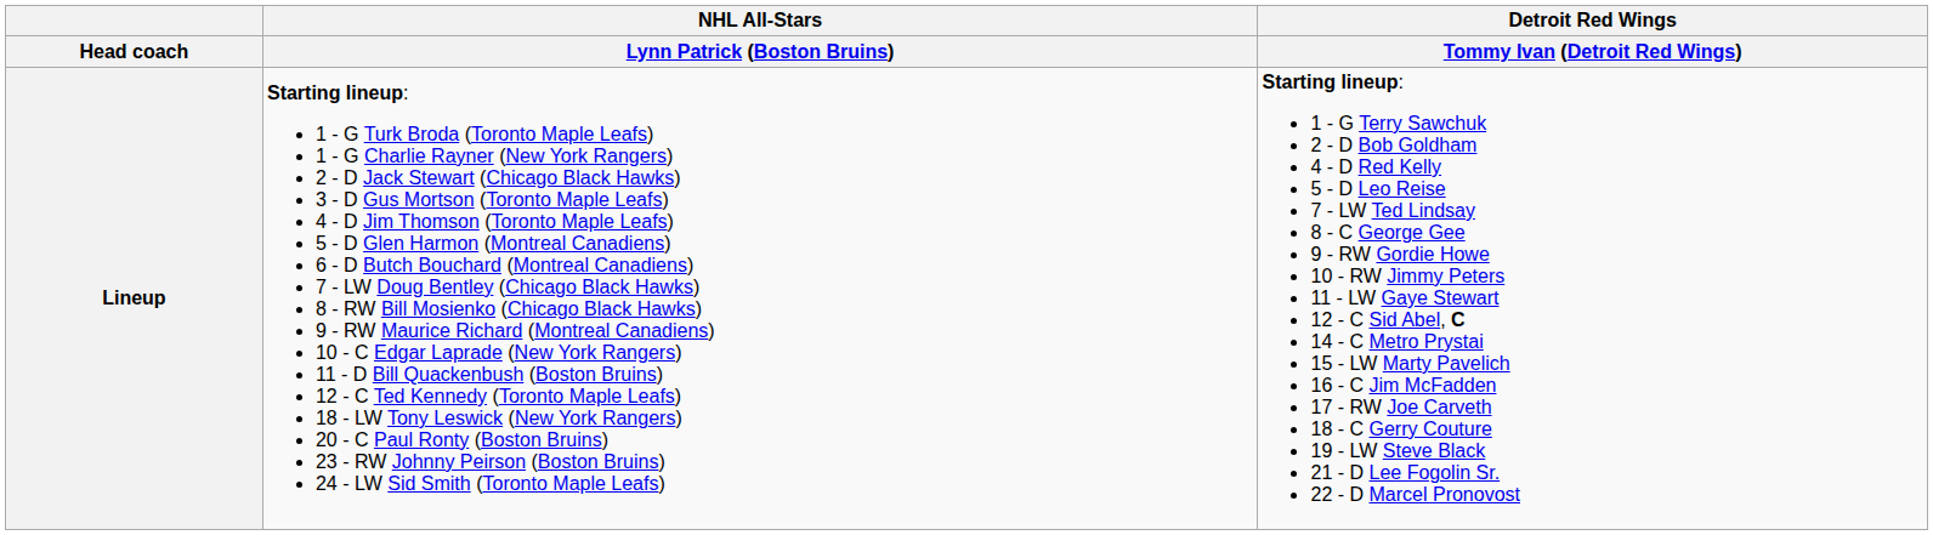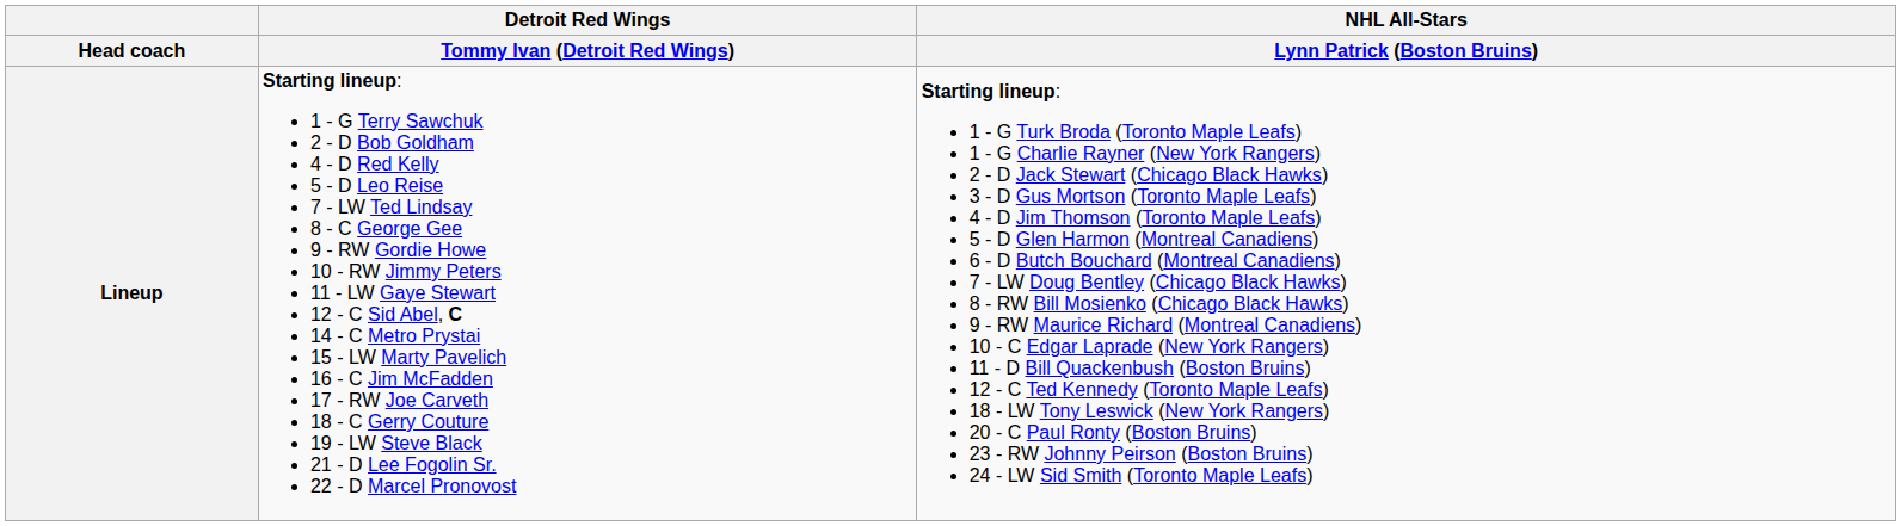 <table class="wikitable" style="width:100%">
 <tr>
 <th></th>
+<th>Detroit Red Wings</th>
 <th>NHL All-Stars</th>
-<th>Detroit Red Wings</th>
 </tr>
 <tr>
 <th>Head coach</th>
+<th><a href='#'>Tommy Ivan</a> (<a href='#'>Detroit Red Wings</a>)</th>
 <th><a href='#'>Lynn Patrick</a> (<a href='#'>Boston Bruins</a>)</th>
-<th><a href='#'>Tommy Ivan</a> (<a href='#'>Detroit Red Wings</a>)</th>
 </tr>
 <tr>
 <th>Lineup</th>
+<td><strong>Starting lineup</strong>:<br><ul><li>1 - G <a href='#'>Terry Sawchuk</a></li><li>2 - D <a href='#'>Bob Goldham</a></li><li>4 - D <a href='#'>Red Kelly</a></li><li>5 - D <a href='#'>Leo Reise</a></li><li>7 - LW <a href='#'>Ted Lindsay</a></li><li>8 - C <a href='#'>George Gee</a></li><li>9 - RW <a href='#'>Gordie Howe</a></li><li>10 - RW <a href='#'>Jimmy Peters</a></li><li>11 - LW <a href='#'>Gaye Stewart</a></li><li>12 - C <a href='#'>Sid Abel</a>, <strong>C</strong></li><li>14 - C <a href='#'>Metro Prystai</a></li><li>15 - LW <a href='#'>Marty Pavelich</a></li><li>16 - C <a href='#'>Jim McFadden</a></li><li>17 - RW <a href='#'>Joe Carveth</a></li><li>18 - C <a href='#'>Gerry Couture</a></li><li>19 - LW <a href='#'>Steve Black</a></li><li>21 - D <a href='#'>Lee Fogolin Sr.</a></li><li>22 - D <a href='#'>Marcel Pronovost</a></li></ul></td>
 <td><strong>Starting lineup</strong>:<br><ul><li>1 - G <a href='#'>Turk Broda</a> (<a href='#'>Toronto Maple Leafs</a>)</li><li>1 - G <a href='#'>Charlie Rayner</a> (<a href='#'>New York Rangers</a>)</li><li>2 - D <a href='#'>Jack Stewart</a> (<a href='#'>Chicago Black Hawks</a>)</li><li>3 - D <a href='#'>Gus Mortson</a> (<a href='#'>Toronto Maple Leafs</a>)</li><li>4 - D <a href='#'>Jim Thomson</a> (<a href='#'>Toronto Maple Leafs</a>)</li><li>5 - D <a href='#'>Glen Harmon</a> (<a href='#'>Montreal Canadiens</a>)</li><li>6 - D <a href='#'>Butch Bouchard</a> (<a href='#'>Montreal Canadiens</a>)</li><li>7 - LW <a href='#'>Doug Bentley</a> (<a href='#'>Chicago Black Hawks</a>)</li><li>8 - RW <a href='#'>Bill Mosienko</a> (<a href='#'>Chicago Black Hawks</a>)</li><li>9 - RW <a href='#'>Maurice Richard</a> (<a href='#'>Montreal Canadiens</a>)</li><li>10 - C <a href='#'>Edgar Laprade</a> (<a href='#'>New York Rangers</a>)</li><li>11 - D <a href='#'>Bill Quackenbush</a> (<a href='#'>Boston Bruins</a>)</li><li>12 - C <a href='#'>Ted Kennedy</a> (<a href='#'>Toronto Maple Leafs</a>)</li><li>18 - LW <a href='#'>Tony Leswick</a> (<a href='#'>New York Rangers</a>)</li><li>20 - C <a href='#'>Paul Ronty</a> (<a href='#'>Boston Bruins</a>)</li><li>23 - RW <a href='#'>Johnny Peirson</a> (<a href='#'>Boston Bruins</a>)</li><li>24 - LW <a href='#'>Sid Smith</a> (<a href='#'>Toronto Maple Leafs</a>)</li></ul></td>
-<td><strong>Starting lineup</strong>:<br><ul><li>1 - G <a href='#'>Terry Sawchuk</a></li><li>2 - D <a href='#'>Bob Goldham</a></li><li>4 - D <a href='#'>Red Kelly</a></li><li>5 - D <a href='#'>Leo Reise</a></li><li>7 - LW <a href='#'>Ted Lindsay</a></li><li>8 - C <a href='#'>George Gee</a></li><li>9 - RW <a href='#'>Gordie Howe</a></li><li>10 - RW <a href='#'>Jimmy Peters</a></li><li>11 - LW <a href='#'>Gaye Stewart</a></li><li>12 - C <a href='#'>Sid Abel</a>, <strong>C</strong></li><li>14 - C <a href='#'>Metro Prystai</a></li><li>15 - LW <a href='#'>Marty Pavelich</a></li><li>16 - C <a href='#'>Jim McFadden</a></li><li>17 - RW <a href='#'>Joe Carveth</a></li><li>18 - C <a href='#'>Gerry Couture</a></li><li>19 - LW <a href='#'>Steve Black</a></li><li>21 - D <a href='#'>Lee Fogolin Sr.</a></li><li>22 - D <a href='#'>Marcel Pronovost</a></li></ul></td>
 </tr>
 </table>
